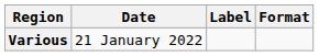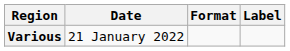 <table class="wikitable plainrowheaders">
 <tr>
 <th scope="col">Region</th>
 <th scope="col">Date</th>
+<th scope="col">Format</th>
 <th scope="col">Label</th>
-<th scope="col">Format</th>
 </tr>
 <tr>
 <th scope="row">Various</th>
 <td>21 January 2022</td>
 <td></td>
 <td></td>
 </tr>
 </table>
